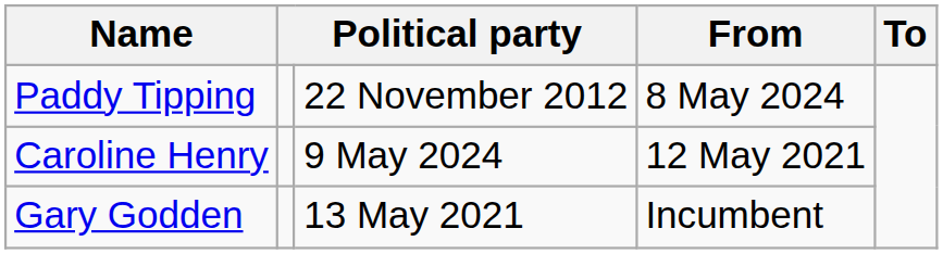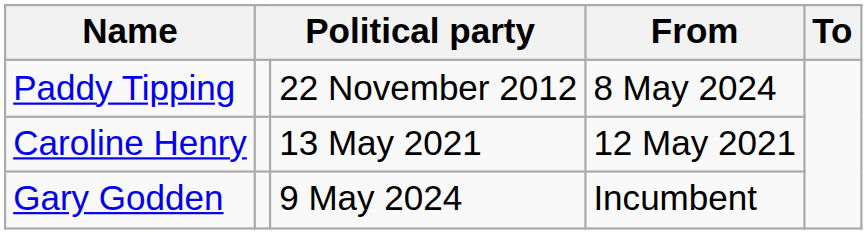 <table class="wikitable">
 <tr>
 <th scope="col">Name</th>
 <th scope="col" colspan="2">Political party</th>
 <th scope="col">From </th>
 <th scope="col">To</th>
 </tr>
 <tr>
 <td><a href='#'>Paddy Tipping</a></td>
 <td></td>
 <td>22 November 2012</td>
 <td>8 May 2024</td>
 </tr>
 <tr>
 <td><a href='#'>Caroline Henry</a></td>
 <td></td>
-<td>9 May 2024</td>
+<td>13 May 2021</td>
 <td>12 May 2021</td>
 </tr>
 <tr>
 <td><a href='#'>Gary Godden</a></td>
 <td></td>
-<td>13 May 2021</td>
+<td>9 May 2024</td>
 <td>Incumbent</td>
 </tr>
 </table>
